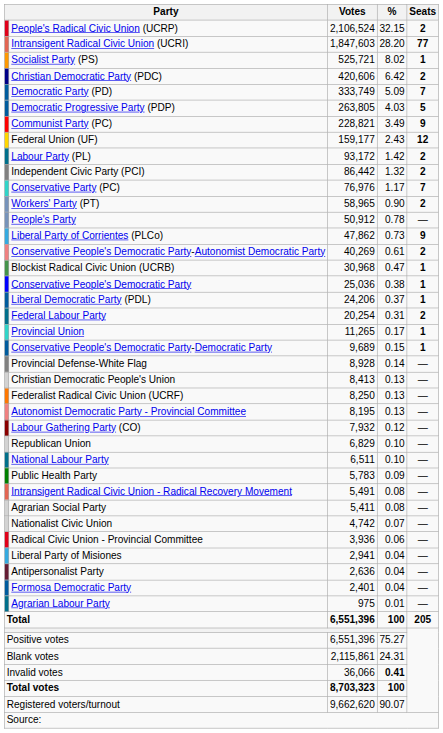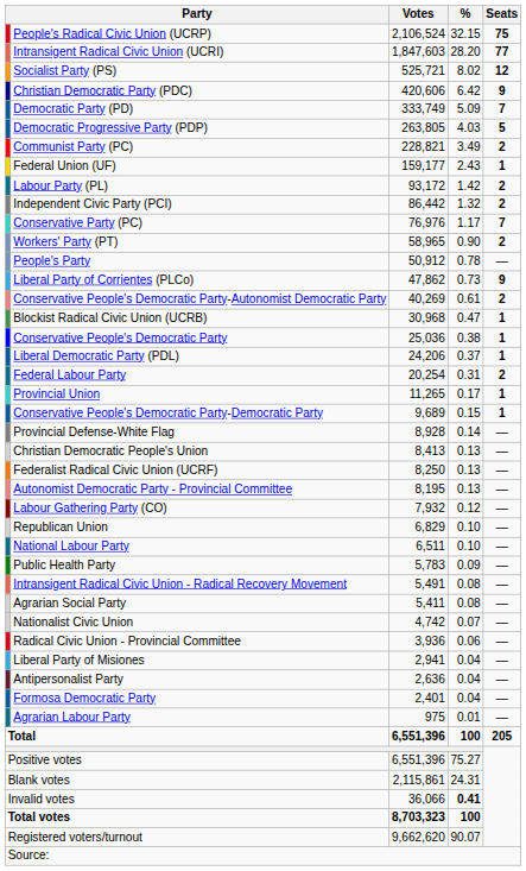 <table class="wikitable"  style="text-align:right">
 <tr>
 <th colspan=2>Party</th>
 <th>Votes</th>
 <th>%</th>
 <th>Seats</th>
 </tr>
 <tr>
 <td bgcolor=#E10019></td>
 <td align=left><a href='#'>People's Radical Civic Union</a> (UCRP)</td>
 <td>2,106,524</td>
 <td>32.15</td>
-<td align=center><strong>2</strong></td>
+<td align=center><strong>75</strong></td>
 </tr>
 <tr>
 <td bgcolor=#E36552></td>
 <td align=left><a href='#'>Intransigent Radical Civic Union</a> (UCRI)</td>
 <td>1,847,603</td>
 <td>28.20</td>
 <td align=center><strong>77</strong></td>
 </tr>
 <tr>
 <td bgcolor=#FF9900></td>
 <td align=left><a href='#'>Socialist Party</a> (PS)</td>
 <td>525,721</td>
 <td>8.02</td>
-<td align=center><strong>1</strong></td>
+<td align=center><strong>12</strong></td>
 </tr>
 <tr>
 <td bgcolor=#000088></td>
 <td align=left><a href='#'>Christian Democratic Party</a> (PDC)</td>
 <td>420,606</td>
 <td>6.42</td>
-<td align=center><strong>2</strong></td>
+<td align=center><strong>9</strong></td>
 </tr>
 <tr>
 <td bgcolor=#005C9E></td>
 <td align=left><a href='#'>Democratic Party</a> (PD)</td>
 <td>333,749</td>
 <td>5.09</td>
 <td align=center><strong>7</strong></td>
 </tr>
 <tr>
 <td bgcolor=#005C9E></td>
 <td align=left><a href='#'>Democratic Progressive Party</a> (PDP)</td>
 <td>263,805</td>
 <td>4.03</td>
 <td align=center><strong>5</strong></td>
 </tr>
 <tr>
 <td bgcolor=red></td>
 <td align=left><a href='#'>Communist Party</a> (PC)</td>
 <td>228,821</td>
 <td>3.49</td>
-<td align=center><strong>9</strong></td>
+<td align=center><strong>2</strong></td>
 </tr>
 <tr>
 <td bgcolor=gold></td>
 <td align=left>Federal Union (UF)</td>
 <td>159,177</td>
 <td>2.43</td>
-<td align=center><strong>12</strong></td>
+<td align=center><strong>1</strong></td>
 </tr>
 <tr>
 <td bgcolor=#00708B></td>
 <td align=left><a href='#'>Labour Party</a> (PL)</td>
 <td>93,172</td>
 <td>1.42</td>
 <td align=center><strong>2</strong></td>
 </tr>
 <tr>
 <td bgcolor=grey></td>
 <td align=left>Independent Civic Party (PCI)</td>
 <td>86,442</td>
 <td>1.32</td>
 <td align=center><strong>2</strong></td>
 </tr>
 <tr>
 <td bgcolor=#30D5C8></td>
 <td align=left><a href='#'>Conservative Party</a> (PC)</td>
 <td>76,976</td>
 <td>1.17</td>
 <td align=center><strong>7</strong></td>
 </tr>
 <tr>
 <td bgcolor=#7693BA></td>
 <td align=left><a href='#'>Workers' Party</a> (PT)</td>
 <td>58,965</td>
 <td>0.90</td>
 <td align=center><strong>2</strong></td>
 </tr>
 <tr>
 <td bgcolor=#7693BA></td>
 <td align=left><a href='#'>People's Party</a></td>
 <td>50,912</td>
 <td>0.78</td>
 <td align=center>—</td>
 </tr>
 <tr>
 <td bgcolor=#35AAE0></td>
 <td align=left><a href='#'>Liberal Party of Corrientes</a> (PLCo)</td>
 <td>47,862</td>
 <td>0.73</td>
 <td align=center><strong>9</strong></td>
 </tr>
 <tr>
 <td bgcolor=#F08080></td>
 <td align=left><a href='#'>Conservative People's Democratic Party</a>-<a href='#'>Autonomist Democratic Party</a></td>
 <td>40,269</td>
 <td>0.61</td>
 <td align=center><strong>2</strong></td>
 </tr>
 <tr>
 <td bgcolor=#44944A></td>
 <td align=left>Blockist Radical Civic Union (UCRB)</td>
 <td>30,968</td>
 <td>0.47</td>
 <td align=center><strong>1</strong></td>
 </tr>
 <tr>
 <td bgcolor=blue></td>
 <td align=left><a href='#'>Conservative People's Democratic Party</a></td>
 <td>25,036</td>
 <td>0.38</td>
 <td align=center><strong>1</strong></td>
 </tr>
 <tr>
 <td bgcolor=#005C9E></td>
 <td align=left><a href='#'>Liberal Democratic Party</a> (PDL)</td>
 <td>24,206</td>
 <td>0.37</td>
 <td align=center><strong>1</strong></td>
 </tr>
 <tr>
 <td bgcolor=#00708B></td>
 <td align=left><a href='#'>Federal Labour Party</a></td>
 <td>20,254</td>
 <td>0.31</td>
 <td align=center><strong>2</strong></td>
 </tr>
 <tr>
 <td bgcolor=#30D5C8></td>
 <td align=left><a href='#'>Provincial Union</a></td>
 <td>11,265</td>
 <td>0.17</td>
 <td align=center><strong>1</strong></td>
 </tr>
 <tr>
 <td bgcolor=#005C9E></td>
 <td align=left><a href='#'>Conservative People's Democratic Party</a>-<a href='#'>Democratic Party</a></td>
 <td>9,689</td>
 <td>0.15</td>
 <td align=center><strong>1</strong></td>
 </tr>
 <tr>
 <td bgcolor=grey></td>
 <td align=left>Provincial Defense-White Flag</td>
 <td>8,928</td>
 <td>0.14</td>
 <td align=center>—</td>
 </tr>
 <tr>
 <td bgcolor=lightgrey></td>
 <td align=left>Christian Democratic People's Union</td>
 <td>8,413</td>
 <td>0.13</td>
 <td align=center>—</td>
 </tr>
 <tr>
 <td bgcolor=#FF7700></td>
 <td align=left>Federalist Radical Civic Union (UCRF)</td>
 <td>8,250</td>
 <td>0.13</td>
 <td align=center>—</td>
 </tr>
 <tr>
 <td bgcolor=#F08080></td>
 <td align=left><a href='#'>Autonomist Democratic Party - Provincial Committee</a></td>
 <td>8,195</td>
 <td>0.13</td>
 <td align=center>—</td>
 </tr>
 <tr>
 <td bgcolor=darkred></td>
 <td align=left><a href='#'>Labour Gathering Party</a> (CO)</td>
 <td>7,932</td>
 <td>0.12</td>
 <td align=center>—</td>
 </tr>
 <tr>
 <td bgcolor=lightgrey></td>
 <td align=left>Republican Union</td>
 <td>6,829</td>
 <td>0.10</td>
 <td align=center>—</td>
 </tr>
 <tr>
 <td bgcolor=#00708B></td>
 <td align=left><a href='#'>National Labour Party</a></td>
 <td>6,511</td>
 <td>0.10</td>
 <td align=center>—</td>
 </tr>
 <tr>
 <td bgcolor=green></td>
 <td align=left>Public Health Party</td>
 <td>5,783</td>
 <td>0.09</td>
 <td align=center>—</td>
 </tr>
 <tr>
 <td bgcolor=#E36552></td>
 <td align=left><a href='#'>Intransigent Radical Civic Union - Radical Recovery Movement</a></td>
 <td>5,491</td>
 <td>0.08</td>
 <td align=center>—</td>
 </tr>
 <tr>
 <td bgcolor=lightgrey></td>
 <td align=left>Agrarian Social Party</td>
 <td>5,411</td>
 <td>0.08</td>
 <td align=center>—</td>
 </tr>
 <tr>
 <td bgcolor=lightgrey></td>
 <td align=left>Nationalist Civic Union</td>
 <td>4,742</td>
 <td>0.07</td>
 <td align=center>—</td>
 </tr>
 <tr>
 <td bgcolor=#E10019></td>
 <td align=left>Radical Civic Union - Provincial Committee</td>
 <td>3,936</td>
 <td>0.06</td>
 <td align=center>—</td>
 </tr>
 <tr>
 <td bgcolor=#35AAE0></td>
 <td align=left>Liberal Party of Misiones</td>
 <td>2,941</td>
 <td>0.04</td>
 <td align=center>—</td>
 </tr>
 <tr>
 <td bgcolor=#641C34></td>
 <td align=left>Antipersonalist Party</td>
 <td>2,636</td>
 <td>0.04</td>
 <td align=center>—</td>
 </tr>
 <tr>
 <td bgcolor=#005C9E></td>
 <td align=left><a href='#'>Formosa Democratic Party</a></td>
 <td>2,401</td>
 <td>0.04</td>
 <td align=center>—</td>
 </tr>
 <tr>
 <td bgcolor=#00708B></td>
 <td align=left><a href='#'>Agrarian Labour Party</a></td>
 <td>975</td>
 <td>0.01</td>
 <td align=center>—</td>
 </tr>
 <tr style="font-weight:bold">
 <td colspan=2 align=left>Total</td>
 <td>6,551,396</td>
 <td>100</td>
 <td align=center>205</td>
 </tr>
 <tr>
 <th colspan=4></th>
 </tr>
 <tr>
 <td colspan=2 align=left>Positive votes</td>
 <td>6,551,396</td>
 <td>75.27</td>
 </tr>
 <tr>
 <td colspan=2 align=left>Blank votes</td>
 <td>2,115,861</td>
 <td>24.31</td>
 </tr>
 <tr>
 <td colspan=2 align=left>Invalid votes</td>
 <td>36,066</td>
 <td><strong>0.41</strong></td>
 </tr>
 <tr style="font-weight:bold">
 <td colspan=2 align=left>Total votes</td>
 <td>8,703,323</td>
 <td>100</td>
 </tr>
 <tr>
 <td colspan=2 align=left>Registered voters/turnout</td>
 <td>9,662,620</td>
 <td>90.07</td>
 </tr>
 <tr>
 <td colspan=5 align=left>Source:</td>
 </tr>
 </table>
